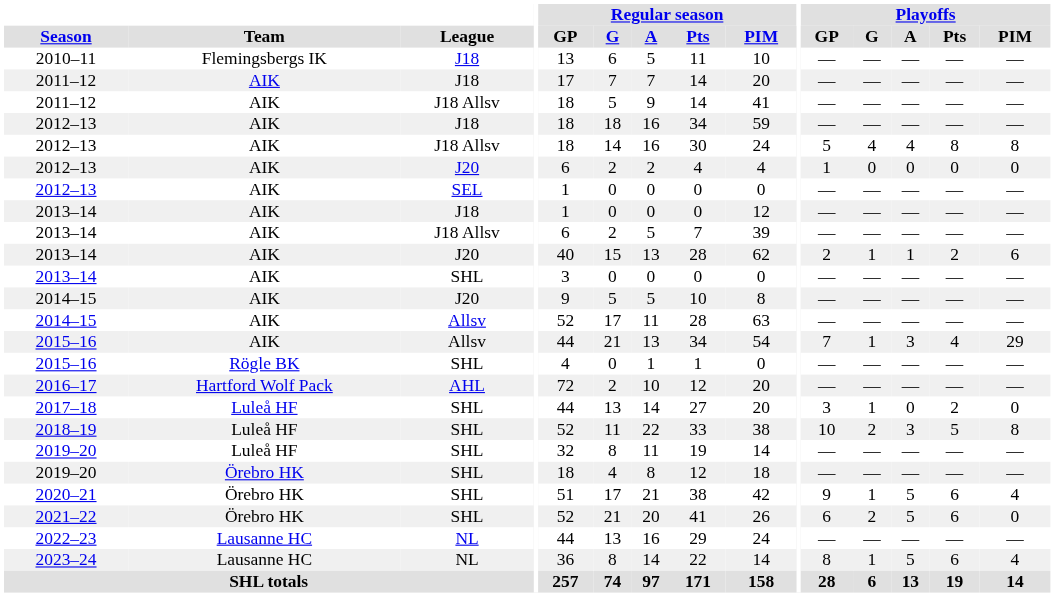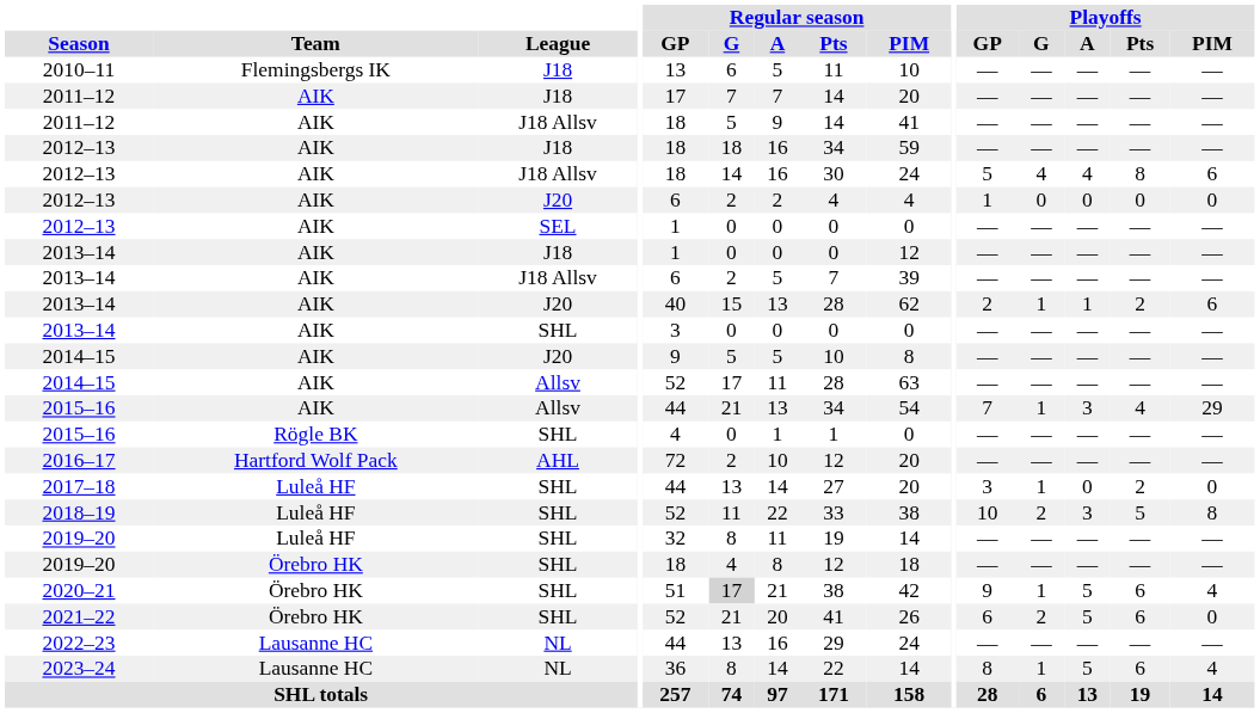 <table border="0" cellpadding="1" cellspacing="0" style="text-align:center; width:60em">
 <tr style="background:#e0e0e0;">
 <th colspan="3" style="background:#fff;"></th>
 <th rowspan="99" style="background:#fff;"></th>
 <th colspan="5"><a href='#'>Regular season</a></th>
 <th rowspan="99" style="background:#fff;"></th>
 <th colspan="5"><a href='#'>Playoffs</a></th>
 </tr>
 <tr style="background:#e0e0e0;">
 <th><a href='#'>Season</a></th>
 <th>Team</th>
 <th>League</th>
 <th>GP</th>
 <th><a href='#'>G</a></th>
 <th><a href='#'>A</a></th>
 <th><a href='#'>Pts</a></th>
 <th><a href='#'>PIM</a></th>
 <th>GP</th>
 <th>G</th>
 <th>A</th>
 <th>Pts</th>
 <th>PIM</th>
 </tr>
 <tr>
 <td>2010–11</td>
 <td>Flemingsbergs IK</td>
 <td><a href='#'>J18</a></td>
 <td>13</td>
 <td>6</td>
 <td>5</td>
 <td>11</td>
 <td>10</td>
 <td>—</td>
 <td>—</td>
 <td>—</td>
 <td>—</td>
 <td>—</td>
 </tr>
 <tr style="background:#f0f0f0;">
 <td>2011–12</td>
 <td><a href='#'>AIK</a></td>
 <td>J18</td>
 <td>17</td>
 <td>7</td>
 <td>7</td>
 <td>14</td>
 <td>20</td>
 <td>—</td>
 <td>—</td>
 <td>—</td>
 <td>—</td>
 <td>—</td>
 </tr>
 <tr>
 <td>2011–12</td>
 <td>AIK</td>
 <td>J18 Allsv</td>
 <td>18</td>
 <td>5</td>
 <td>9</td>
 <td>14</td>
 <td>41</td>
 <td>—</td>
 <td>—</td>
 <td>—</td>
 <td>—</td>
 <td>—</td>
 </tr>
 <tr style="background:#f0f0f0;">
 <td>2012–13</td>
 <td>AIK</td>
 <td>J18</td>
 <td>18</td>
 <td>18</td>
 <td>16</td>
 <td>34</td>
 <td>59</td>
 <td>—</td>
 <td>—</td>
 <td>—</td>
 <td>—</td>
 <td>—</td>
 </tr>
 <tr>
 <td>2012–13</td>
 <td>AIK</td>
 <td>J18 Allsv</td>
 <td>18</td>
 <td>14</td>
 <td>16</td>
 <td>30</td>
 <td>24</td>
 <td>5</td>
 <td>4</td>
 <td>4</td>
 <td>8</td>
-<td>8</td>
+<td>6</td>
 </tr>
 <tr style="background:#f0f0f0;">
 <td>2012–13</td>
 <td>AIK</td>
 <td><a href='#'>J20</a></td>
 <td>6</td>
 <td>2</td>
 <td>2</td>
 <td>4</td>
 <td>4</td>
 <td>1</td>
 <td>0</td>
 <td>0</td>
 <td>0</td>
 <td>0</td>
 </tr>
 <tr>
 <td><a href='#'>2012–13</a></td>
 <td>AIK</td>
 <td><a href='#'>SEL</a></td>
 <td>1</td>
 <td>0</td>
 <td>0</td>
 <td>0</td>
 <td>0</td>
 <td>—</td>
 <td>—</td>
 <td>—</td>
 <td>—</td>
 <td>—</td>
 </tr>
 <tr style="background:#f0f0f0;">
 <td>2013–14</td>
 <td>AIK</td>
 <td>J18</td>
 <td>1</td>
 <td>0</td>
 <td>0</td>
 <td>0</td>
 <td>12</td>
 <td>—</td>
 <td>—</td>
 <td>—</td>
 <td>—</td>
 <td>—</td>
 </tr>
 <tr>
 <td>2013–14</td>
 <td>AIK</td>
 <td>J18 Allsv</td>
 <td>6</td>
 <td>2</td>
 <td>5</td>
 <td>7</td>
 <td>39</td>
 <td>—</td>
 <td>—</td>
 <td>—</td>
 <td>—</td>
 <td>—</td>
 </tr>
 <tr style="background:#f0f0f0;">
 <td>2013–14</td>
 <td>AIK</td>
 <td>J20</td>
 <td>40</td>
 <td>15</td>
 <td>13</td>
 <td>28</td>
 <td>62</td>
 <td>2</td>
 <td>1</td>
 <td>1</td>
 <td>2</td>
 <td>6</td>
 </tr>
 <tr>
 <td><a href='#'>2013–14</a></td>
 <td>AIK</td>
 <td>SHL</td>
 <td>3</td>
 <td>0</td>
 <td>0</td>
 <td>0</td>
 <td>0</td>
 <td>—</td>
 <td>—</td>
 <td>—</td>
 <td>—</td>
 <td>—</td>
 </tr>
 <tr style="background:#f0f0f0;">
 <td>2014–15</td>
 <td>AIK</td>
 <td>J20</td>
 <td>9</td>
 <td>5</td>
 <td>5</td>
 <td>10</td>
 <td>8</td>
 <td>—</td>
 <td>—</td>
 <td>—</td>
 <td>—</td>
 <td>—</td>
 </tr>
 <tr>
 <td><a href='#'>2014–15</a></td>
 <td>AIK</td>
 <td><a href='#'>Allsv</a></td>
 <td>52</td>
 <td>17</td>
 <td>11</td>
 <td>28</td>
 <td>63</td>
 <td>—</td>
 <td>—</td>
 <td>—</td>
 <td>—</td>
 <td>—</td>
 </tr>
 <tr style="background:#f0f0f0;">
 <td><a href='#'>2015–16</a></td>
 <td>AIK</td>
 <td>Allsv</td>
 <td>44</td>
 <td>21</td>
 <td>13</td>
 <td>34</td>
 <td>54</td>
 <td>7</td>
 <td>1</td>
 <td>3</td>
 <td>4</td>
 <td>29</td>
 </tr>
 <tr>
 <td><a href='#'>2015–16</a></td>
 <td><a href='#'>Rögle BK</a></td>
 <td>SHL</td>
 <td>4</td>
 <td>0</td>
 <td>1</td>
 <td>1</td>
 <td>0</td>
 <td>—</td>
 <td>—</td>
 <td>—</td>
 <td>—</td>
 <td>—</td>
 </tr>
 <tr style="background:#f0f0f0;">
 <td><a href='#'>2016–17</a></td>
 <td><a href='#'>Hartford Wolf Pack</a></td>
 <td><a href='#'>AHL</a></td>
 <td>72</td>
 <td>2</td>
 <td>10</td>
 <td>12</td>
 <td>20</td>
 <td>—</td>
 <td>—</td>
 <td>—</td>
 <td>—</td>
 <td>—</td>
 </tr>
 <tr>
 <td><a href='#'>2017–18</a></td>
 <td><a href='#'>Luleå HF</a></td>
 <td>SHL</td>
 <td>44</td>
 <td>13</td>
 <td>14</td>
 <td>27</td>
 <td>20</td>
 <td>3</td>
 <td>1</td>
 <td>0</td>
 <td>2</td>
 <td>0</td>
 </tr>
 <tr style="background:#f0f0f0;">
 <td><a href='#'>2018–19</a></td>
 <td>Luleå HF</td>
 <td>SHL</td>
 <td>52</td>
 <td>11</td>
 <td>22</td>
 <td>33</td>
 <td>38</td>
 <td>10</td>
 <td>2</td>
 <td>3</td>
 <td>5</td>
 <td>8</td>
 </tr>
 <tr>
 <td><a href='#'>2019–20</a></td>
 <td>Luleå HF</td>
 <td>SHL</td>
 <td>32</td>
 <td>8</td>
 <td>11</td>
 <td>19</td>
 <td>14</td>
 <td>—</td>
 <td>—</td>
 <td>—</td>
 <td>—</td>
 <td>—</td>
 </tr>
 <tr style="background:#f0f0f0;">
 <td>2019–20</td>
 <td><a href='#'>Örebro HK</a></td>
 <td>SHL</td>
 <td>18</td>
 <td>4</td>
 <td>8</td>
 <td>12</td>
 <td>18</td>
 <td>—</td>
 <td>—</td>
 <td>—</td>
 <td>—</td>
 <td>—</td>
 </tr>
 <tr>
 <td><a href='#'>2020–21</a></td>
 <td>Örebro HK</td>
 <td>SHL</td>
 <td>51</td>
-<td>17</td>
+<td style="background: lightgrey;">17</td>
 <td>21</td>
 <td>38</td>
 <td>42</td>
 <td>9</td>
 <td>1</td>
 <td>5</td>
 <td>6</td>
 <td>4</td>
 </tr>
 <tr style="background:#f0f0f0;">
 <td><a href='#'>2021–22</a></td>
 <td>Örebro HK</td>
 <td>SHL</td>
 <td>52</td>
 <td>21</td>
 <td>20</td>
 <td>41</td>
 <td>26</td>
 <td>6</td>
 <td>2</td>
 <td>5</td>
 <td>6</td>
 <td>0</td>
 </tr>
 <tr>
 <td><a href='#'>2022–23</a></td>
 <td><a href='#'>Lausanne HC</a></td>
 <td><a href='#'>NL</a></td>
 <td>44</td>
 <td>13</td>
 <td>16</td>
 <td>29</td>
 <td>24</td>
 <td>—</td>
 <td>—</td>
 <td>—</td>
 <td>—</td>
 <td>—</td>
 </tr>
 <tr style="background:#f0f0f0;">
 <td><a href='#'>2023–24</a></td>
 <td>Lausanne HC</td>
 <td>NL</td>
 <td>36</td>
 <td>8</td>
 <td>14</td>
 <td>22</td>
 <td>14</td>
 <td>8</td>
 <td>1</td>
 <td>5</td>
 <td>6</td>
 <td>4</td>
 </tr>
 <tr style="background:#e0e0e0;">
 <th colspan="3">SHL totals</th>
 <th>257</th>
 <th>74</th>
 <th>97</th>
 <th>171</th>
 <th>158</th>
 <th>28</th>
 <th>6</th>
 <th>13</th>
 <th>19</th>
 <th>14</th>
 </tr>
 </table>
